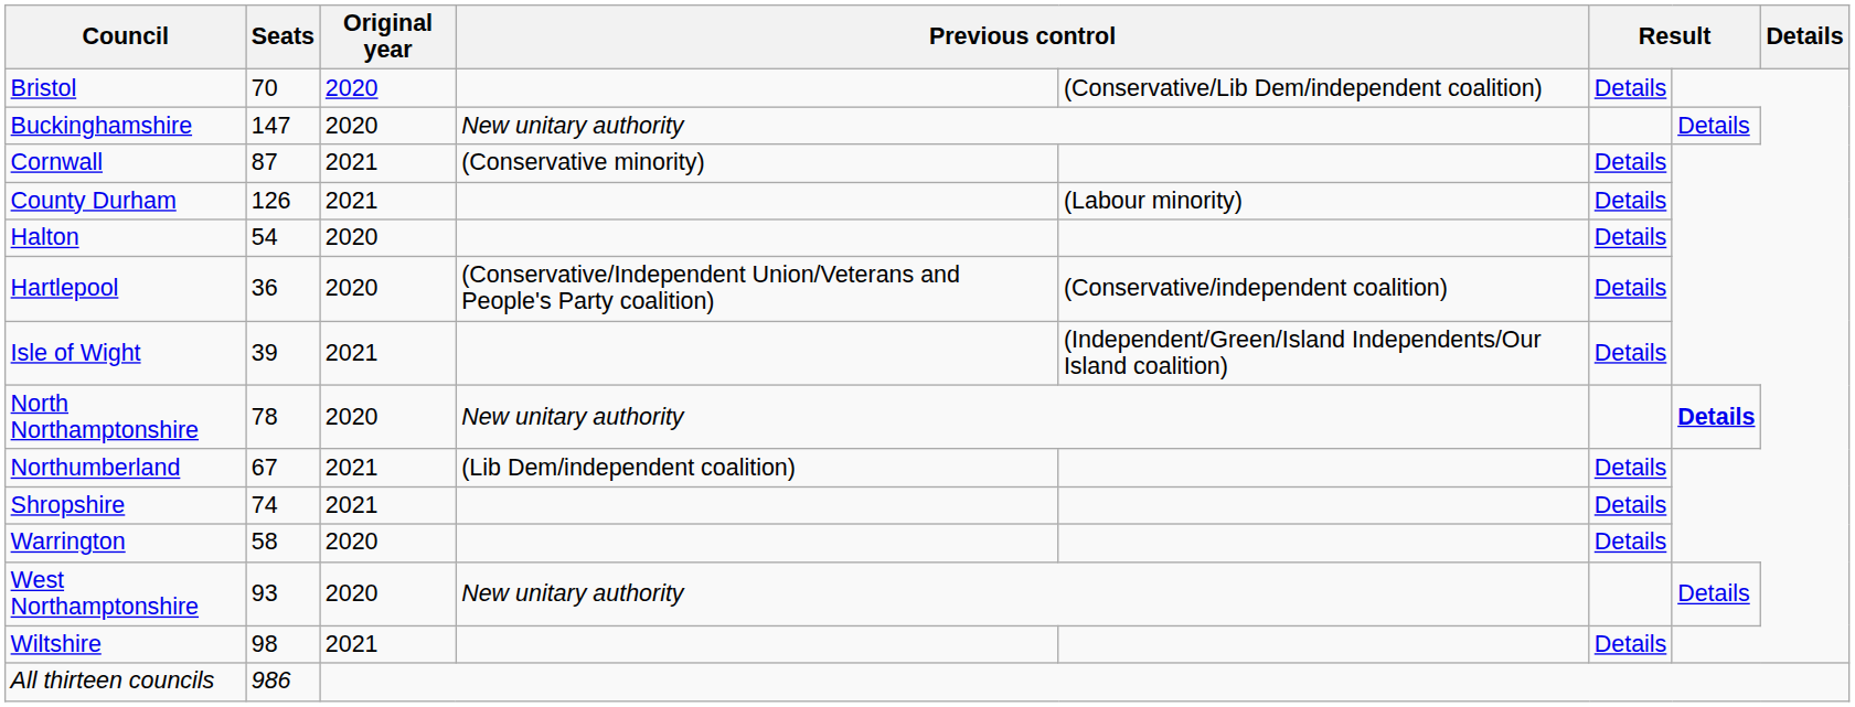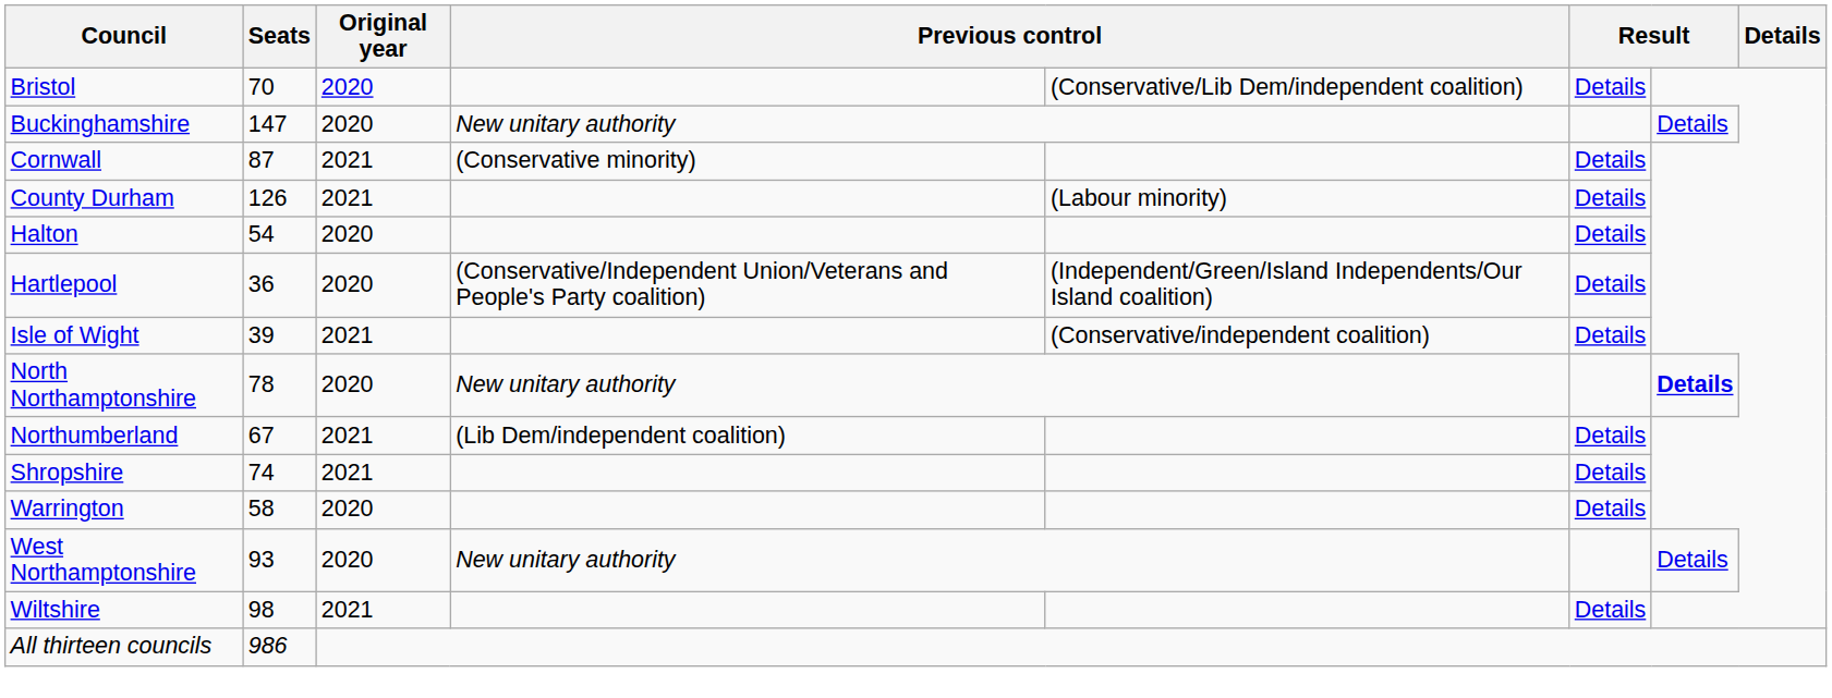 <table class="wikitable sortable">
 <tr>
 <th>Council</th>
 <th>Seats</th>
 <th>Original year</th>
 <th colspan="2">Previous control</th>
 <th colspan="2">Result</th>
 <th>Details</th>
 </tr>
 <tr>
 <td><a href='#'>Bristol</a></td>
 <td>70</td>
 <td><a href='#'>2020</a></td>
 <td></td>
 <td> (Conservative/Lib Dem/independent coalition)</td>
 <td><a href='#'>Details</a></td>
 </tr>
 <tr>
 <td><a href='#'>Buckinghamshire</a></td>
 <td>147</td>
 <td>2020</td>
 <td colspan="2"><em>New unitary authority</em></td>
 <td></td>
 <td><a href='#'>Details</a></td>
 </tr>
 <tr>
 <td><a href='#'>Cornwall</a></td>
 <td>87</td>
 <td>2021</td>
 <td> (Conservative minority)</td>
 <td></td>
 <td><a href='#'>Details</a></td>
 </tr>
 <tr>
 <td><a href='#'>County Durham</a></td>
 <td>126</td>
 <td>2021</td>
 <td></td>
 <td> (Labour minority)</td>
 <td><a href='#'>Details</a></td>
 </tr>
 <tr>
 <td><a href='#'>Halton</a></td>
 <td>54</td>
 <td>2020</td>
 <td></td>
 <td></td>
 <td><a href='#'>Details</a></td>
 </tr>
 <tr>
 <td><a href='#'>Hartlepool</a></td>
 <td>36</td>
 <td>2020</td>
 <td> (Conservative/Independent Union/Veterans and People's Party coalition)</td>
-<td> (Conservative/independent coalition)</td>
+<td> (Independent/Green/Island Independents/Our Island coalition)</td>
 <td><a href='#'>Details</a></td>
 </tr>
 <tr>
 <td><a href='#'>Isle of Wight</a></td>
 <td>39</td>
 <td>2021</td>
 <td></td>
-<td> (Independent/Green/Island Independents/Our Island coalition)</td>
+<td> (Conservative/independent coalition)</td>
 <td><a href='#'>Details</a></td>
 </tr>
 <tr>
 <td><a href='#'>North Northamptonshire</a></td>
 <td>78</td>
 <td>2020</td>
 <td colspan="2"><em>New unitary authority</em></td>
 <td></td>
 <td><strong><a href='#'>Details</a></strong></td>
 </tr>
 <tr>
 <td><a href='#'>Northumberland</a></td>
 <td>67</td>
 <td>2021</td>
 <td> (Lib Dem/independent coalition)</td>
 <td></td>
 <td><a href='#'>Details</a></td>
 </tr>
 <tr>
 <td><a href='#'>Shropshire</a></td>
 <td>74</td>
 <td>2021</td>
 <td></td>
 <td></td>
 <td><a href='#'>Details</a></td>
 </tr>
 <tr>
 <td><a href='#'>Warrington</a></td>
 <td>58</td>
 <td>2020</td>
 <td></td>
 <td></td>
 <td><a href='#'>Details</a></td>
 </tr>
 <tr>
 <td><a href='#'>West Northamptonshire</a></td>
 <td>93</td>
 <td>2020</td>
 <td colspan="2"><em>New unitary authority</em></td>
 <td></td>
 <td><a href='#'>Details</a></td>
 </tr>
 <tr>
 <td><a href='#'>Wiltshire</a></td>
 <td>98</td>
 <td>2021</td>
 <td></td>
 <td></td>
 <td><a href='#'>Details</a></td>
 </tr>
 <tr>
 <td><em>All thirteen councils</em></td>
 <td><em>986</em></td>
 <td colspan="6"></td>
 </tr>
 </table>
